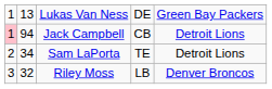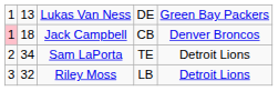 <table class="wikitable" style="text-align:center">
 <tr>
 <td>1</td>
 <td>13</td>
 <td><a href='#'>Lukas Van Ness</a></td>
 <td>DE</td>
 <td><a href='#'>Green Bay Packers</a></td>
 </tr>
 <tr>
 <td style="background: pink;">1</td>
-<td>94</td>
+<td>18</td>
 <td><a href='#'>Jack Campbell</a></td>
 <td>CB</td>
-<td><a href='#'>Detroit Lions</a></td>
+<td><a href='#'>Denver Broncos</a></td>
 </tr>
 <tr>
 <td>2</td>
 <td>34</td>
 <td><a href='#'>Sam LaPorta</a></td>
 <td>TE</td>
 <td>Detroit Lions</td>
 </tr>
 <tr>
 <td>3</td>
 <td>32</td>
 <td><a href='#'>Riley Moss</a></td>
 <td>LB</td>
-<td><a href='#'>Denver Broncos</a></td>
+<td><a href='#'>Detroit Lions</a></td>
 </tr>
 </table>
